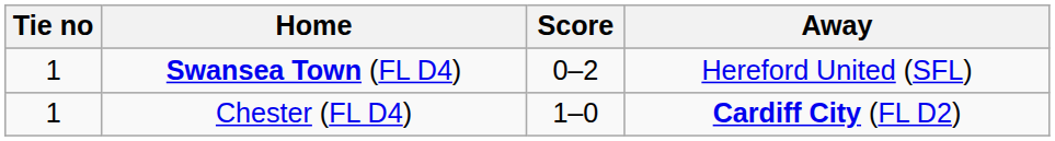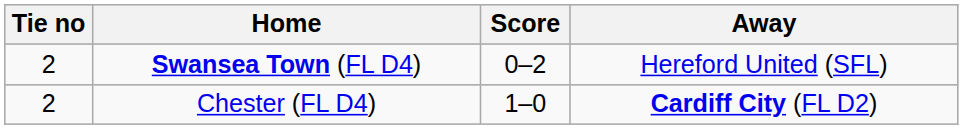 <table class="wikitable" style="text-align:center">
 <tr>
 <th width=50>Tie no</th>
 <th width=250>Home</th>
 <th width=50>Score</th>
 <th width=250>Away</th>
 </tr>
 <tr>
-<td>1</td>
+<td>2</td>
 <td><strong><a href='#'>Swansea Town</a></strong> (<a href='#'>FL D4</a>)</td>
 <td>0–2</td>
 <td><a href='#'>Hereford United</a> (<a href='#'>SFL</a>)</td>
 </tr>
 <tr>
-<td>1</td>
+<td>2</td>
 <td><a href='#'>Chester</a> (<a href='#'>FL D4</a>)</td>
 <td>1–0</td>
 <td><strong><a href='#'>Cardiff City</a></strong> (<a href='#'>FL D2</a>)</td>
 </tr>
 </table>
